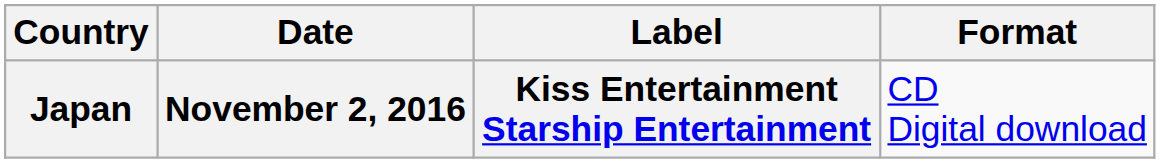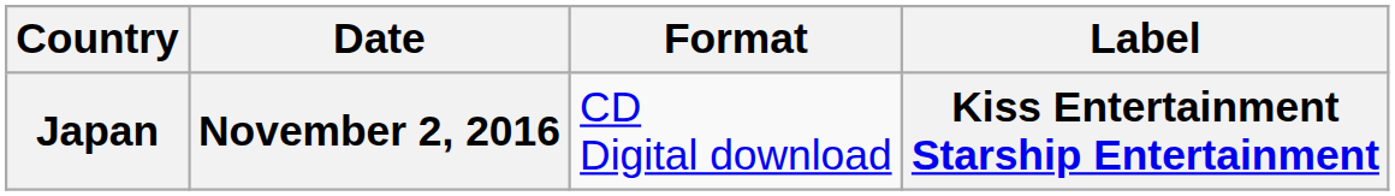 <table class="wikitable plainrowheaders">
 <tr>
 <th scope="col">Country</th>
 <th>Date</th>
+<th>Format</th>
 <th>Label</th>
-<th>Format</th>
 </tr>
 <tr>
 <th scope="row" rowspan="1">Japan</th>
 <th scope="row" rowspan="1">November 2, 2016</th>
+<td><a href='#'>CD</a><br><a href='#'>Digital download</a></td>
 <th scope="row" rowspan="1">Kiss Entertainment<br><a href='#'>Starship Entertainment</a></th>
-<td><a href='#'>CD</a><br><a href='#'>Digital download</a></td>
 </tr>
 </table>
